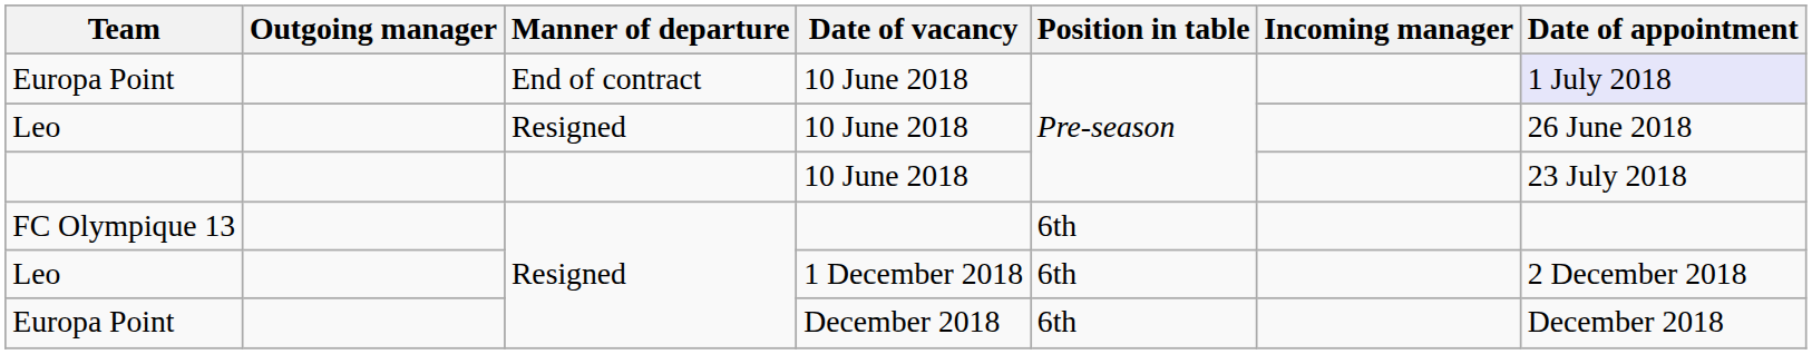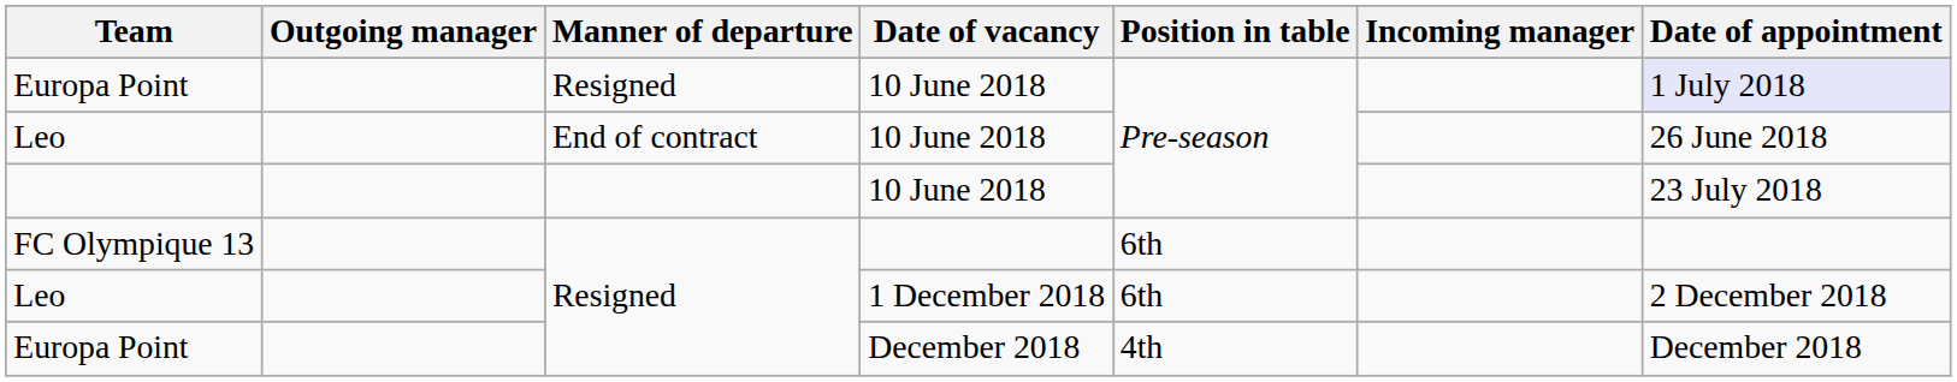 <table class="wikitable sortable">
 <tr>
 <th>Team</th>
 <th>Outgoing manager</th>
 <th>Manner of departure</th>
 <th>Date of vacancy</th>
 <th>Position in table</th>
 <th>Incoming manager</th>
 <th>Date of appointment</th>
 </tr>
 <tr>
 <td>Europa Point</td>
 <td></td>
-<td>End of contract</td>
+<td>Resigned</td>
 <td>10 June 2018</td>
 <td rowspan="3"><em>Pre-season</em></td>
 <td></td>
 <td style="background: lavender;">1 July 2018</td>
 </tr>
 <tr>
 <td>Leo</td>
 <td></td>
-<td>Resigned</td>
+<td>End of contract</td>
 <td>10 June 2018</td>
 <td></td>
 <td>26 June 2018</td>
 </tr>
 <tr>
 <td></td>
 <td></td>
 <td></td>
 <td>10 June 2018</td>
 <td></td>
 <td>23 July 2018</td>
 </tr>
 <tr>
 <td>FC Olympique 13</td>
 <td></td>
 <td rowspan=3>Resigned</td>
 <td></td>
 <td>6th</td>
 <td></td>
 <td></td>
 </tr>
 <tr>
 <td>Leo</td>
 <td></td>
 <td>1 December 2018</td>
 <td>6th</td>
 <td></td>
 <td>2 December 2018</td>
 </tr>
 <tr>
 <td>Europa Point</td>
 <td></td>
 <td>December 2018</td>
-<td>6th</td>
+<td>4th</td>
 <td></td>
 <td>December 2018</td>
 </tr>
 </table>
